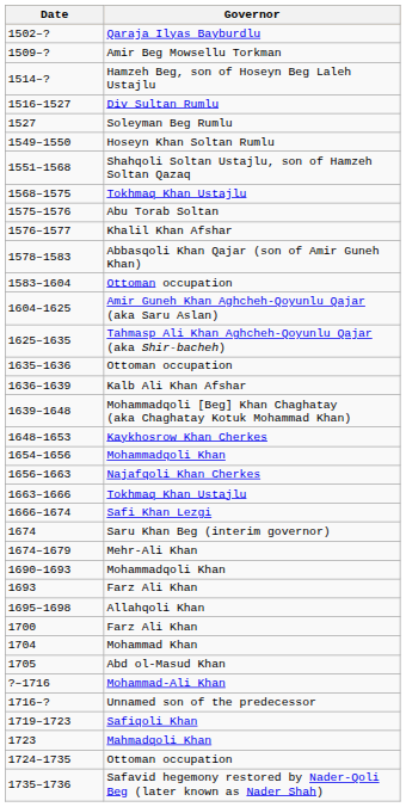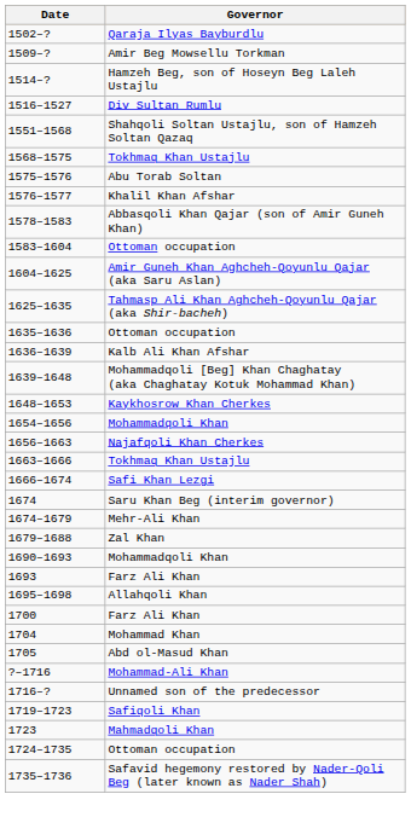 <table class="wikitable"  width="50%">
 <tr bgcolor="#FFDEAD">
 <th width="25%">Date</th>
 <th width="75%">Governor</th>
 </tr>
 <tr>
 <td>1502–?</td>
 <td><a href='#'>Qaraja Ilyas Bayburdlu</a></td>
 </tr>
 <tr>
 <td>1509–?</td>
 <td>Amir Beg Mowsellu Torkman</td>
 </tr>
 <tr>
 <td>1514–?</td>
 <td>Hamzeh Beg, son of Hoseyn Beg Laleh Ustajlu</td>
 </tr>
 <tr>
 <td>1516–1527</td>
 <td><a href='#'>Div Sultan Rumlu</a></td>
-</tr>
-<tr>
-<td>1527</td>
-<td>Soleyman Beg Rumlu</td>
-</tr>
-<tr>
-<td>1549–1550</td>
-<td>Hoseyn Khan Soltan Rumlu</td>
 </tr>
 <tr>
 <td>1551–1568</td>
 <td>Shahqoli Soltan Ustajlu, son of Hamzeh Soltan Qazaq</td>
 </tr>
 <tr>
 <td>1568–1575</td>
 <td><a href='#'>Tokhmaq Khan Ustajlu</a></td>
 </tr>
 <tr>
 <td>1575–1576</td>
 <td>Abu Torab Soltan</td>
 </tr>
 <tr>
 <td>1576–1577</td>
 <td>Khalil Khan Afshar</td>
 </tr>
 <tr>
 <td>1578–1583</td>
 <td>Abbasqoli Khan Qajar (son of Amir Guneh Khan)</td>
 </tr>
 <tr>
 <td>1583–1604</td>
 <td><a href='#'>Ottoman</a> occupation</td>
 </tr>
 <tr>
 <td>1604–1625</td>
 <td><a href='#'>Amir Guneh Khan Aghcheh-Qoyunlu Qajar</a> (aka Saru Aslan)</td>
 </tr>
 <tr>
 <td>1625–1635</td>
 <td><a href='#'>Tahmasp Ali Khan Aghcheh-Qoyunlu Qajar</a> (aka <em>Shir-bacheh</em>)</td>
 </tr>
 <tr>
 <td>1635–1636</td>
 <td>Ottoman occupation</td>
 </tr>
 <tr>
 <td>1636–1639</td>
 <td>Kalb Ali Khan Afshar</td>
 </tr>
 <tr>
 <td>1639–1648</td>
 <td>Mohammadqoli [Beg] Khan Chaghatay<br>(aka Chaghatay Kotuk Mohammad Khan)</td>
 </tr>
 <tr>
 <td>1648–1653</td>
 <td><a href='#'>Kaykhosrow Khan Cherkes</a></td>
 </tr>
 <tr>
 <td>1654–1656</td>
 <td><a href='#'>Mohammadqoli Khan</a></td>
 </tr>
 <tr>
 <td>1656–1663</td>
 <td><a href='#'>Najafqoli Khan Cherkes</a></td>
 </tr>
 <tr>
 <td>1663–1666</td>
 <td><a href='#'>Tokhmaq Khan Ustajlu</a></td>
 </tr>
 <tr>
 <td>1666–1674</td>
 <td><a href='#'>Safi Khan Lezgi</a></td>
 </tr>
 <tr>
 <td>1674</td>
 <td>Saru Khan Beg (interim governor)</td>
 </tr>
 <tr>
 <td>1674–1679</td>
 <td>Mehr-Ali Khan</td>
 </tr>
 <tr>
+<td>1679–1688</td>
+<td>Zal Khan</td>
+</tr>
+<tr>
 <td>1690–1693</td>
 <td>Mohammadqoli Khan</td>
 </tr>
 <tr>
 <td>1693</td>
 <td>Farz Ali Khan</td>
 </tr>
 <tr>
 <td>1695–1698</td>
 <td>Allahqoli Khan</td>
 </tr>
 <tr>
 <td>1700</td>
 <td>Farz Ali Khan</td>
 </tr>
 <tr>
 <td>1704</td>
 <td>Mohammad Khan</td>
 </tr>
 <tr>
 <td>1705</td>
 <td>Abd ol-Masud Khan</td>
 </tr>
 <tr>
 <td>?–1716</td>
 <td><a href='#'>Mohammad-Ali Khan</a></td>
 </tr>
 <tr>
 <td>1716–?</td>
 <td>Unnamed son of the predecessor</td>
 </tr>
 <tr>
 <td>1719–1723</td>
 <td><a href='#'>Safiqoli Khan</a></td>
 </tr>
 <tr>
 <td>1723</td>
 <td><a href='#'>Mahmadqoli Khan</a></td>
 </tr>
 <tr>
 <td>1724–1735</td>
 <td>Ottoman occupation</td>
 </tr>
 <tr>
 <td>1735–1736</td>
 <td>Safavid hegemony restored by <a href='#'>Nader-Qoli Beg</a> (later known as <a href='#'>Nader Shah</a>)</td>
 </tr>
 </table>
